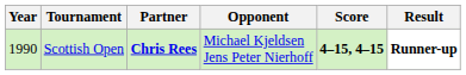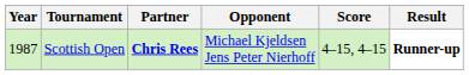 <table class="sortable wikitable" style="font-size: 90%;">
 <tr>
 <th>Year</th>
 <th>Tournament</th>
 <th>Partner</th>
 <th>Opponent</th>
 <th>Score</th>
 <th>Result</th>
 </tr>
 <tr style="background:#D4F1C5">
-<td align="center">1990</td>
+<td align="center">1987</td>
 <td align="left"><a href='#'>Scottish Open</a></td>
 <td align="left"><strong> <a href='#'>Chris Rees</a></strong></td>
 <td align="left"> <a href='#'>Michael Kjeldsen</a><br> <a href='#'>Jens Peter Nierhoff</a></td>
-<td align="left"><strong>4–15, 4–15</strong></td>
+<td align="left">4–15, 4–15</td>
 <td style="text-align:left; background:white"> <strong>Runner-up</strong></td>
 </tr>
 </table>
